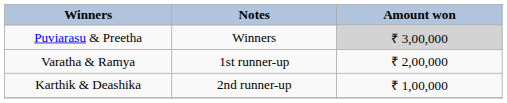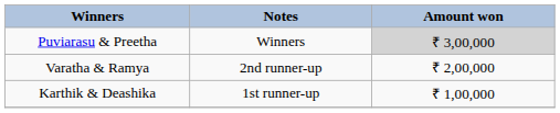 <table class="wikitable" style="text-align:center;">
 <tr>
 <th style="width:200pt; background:LightSteelBlue;">Winners</th>
 <th style="width:200pt; background:LightSteelBlue;">Notes</th>
 <th style="width:200pt; background:LightSteelBlue;">Amount won</th>
 </tr>
 <tr>
 <td><a href='#'>Puviarasu</a> & Preetha</td>
 <td>Winners</td>
 <td style="background: lightgrey;">₹ 3,00,000</td>
 </tr>
 <tr>
 <td>Varatha & Ramya</td>
-<td>1st runner-up</td>
+<td>2nd runner-up</td>
 <td>₹ 2,00,000</td>
 </tr>
 <tr>
 <td>Karthik & Deashika</td>
-<td>2nd runner-up</td>
+<td>1st runner-up</td>
 <td>₹ 1,00,000</td>
 </tr>
 <tr>
 </tr>
 </table>
